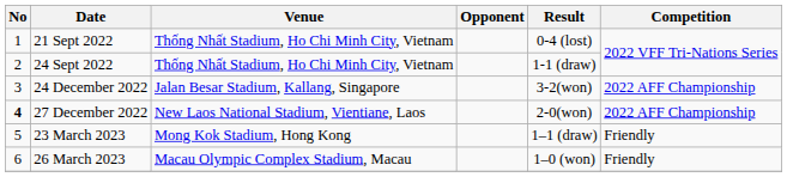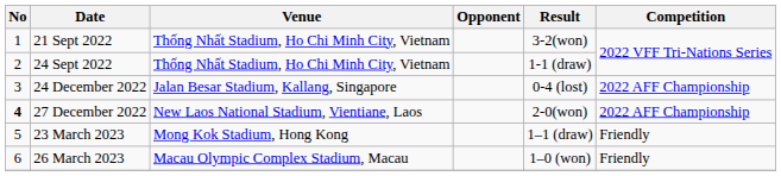 <table class="wikitable">
 <tr>
 <th>No</th>
 <th>Date</th>
 <th>Venue</th>
 <th>Opponent</th>
 <th>Result</th>
 <th>Competition</th>
 </tr>
 <tr>
 <td align=center>1</td>
 <td>21 Sept 2022</td>
 <td><a href='#'>Thống Nhất Stadium</a>, <a href='#'>Ho Chi Minh City</a>, Vietnam</td>
 <td></td>
-<td align=center>0-4  (lost)</td>
+<td align=center>3-2(won)</td>
 <td rowspan="2"><a href='#'>2022 VFF Tri-Nations Series</a></td>
 </tr>
 <tr>
 <td align=center>2</td>
 <td>24 Sept 2022</td>
 <td><a href='#'>Thống Nhất Stadium</a>, <a href='#'>Ho Chi Minh City</a>, Vietnam</td>
 <td></td>
 <td align=center>1-1  (draw)</td>
 </tr>
 <tr>
 <td align=center>3</td>
 <td>24 December 2022</td>
 <td><a href='#'>Jalan Besar Stadium</a>, <a href='#'>Kallang</a>, Singapore</td>
 <td></td>
-<td align=center>3-2(won)</td>
+<td align=center>0-4  (lost)</td>
 <td><a href='#'>2022 AFF Championship</a></td>
 </tr>
 <tr>
 <td align=center><strong>4</strong></td>
 <td>27 December 2022</td>
 <td><a href='#'>New Laos National Stadium</a>, <a href='#'>Vientiane</a>, Laos</td>
 <td></td>
 <td align=center>2-0(won)</td>
 <td><a href='#'>2022 AFF Championship</a></td>
 </tr>
 <tr>
 <td align=center>5</td>
 <td>23 March 2023</td>
 <td><a href='#'>Mong Kok Stadium</a>, Hong Kong</td>
 <td></td>
 <td align=center>1–1 (draw)</td>
 <td>Friendly</td>
 </tr>
 <tr>
 <td align=center>6</td>
 <td>26 March 2023</td>
 <td><a href='#'>Macau Olympic Complex Stadium</a>, Macau</td>
 <td></td>
 <td align=center>1–0 (won)</td>
 <td>Friendly</td>
 </tr>
 <tr>
 </tr>
 </table>
